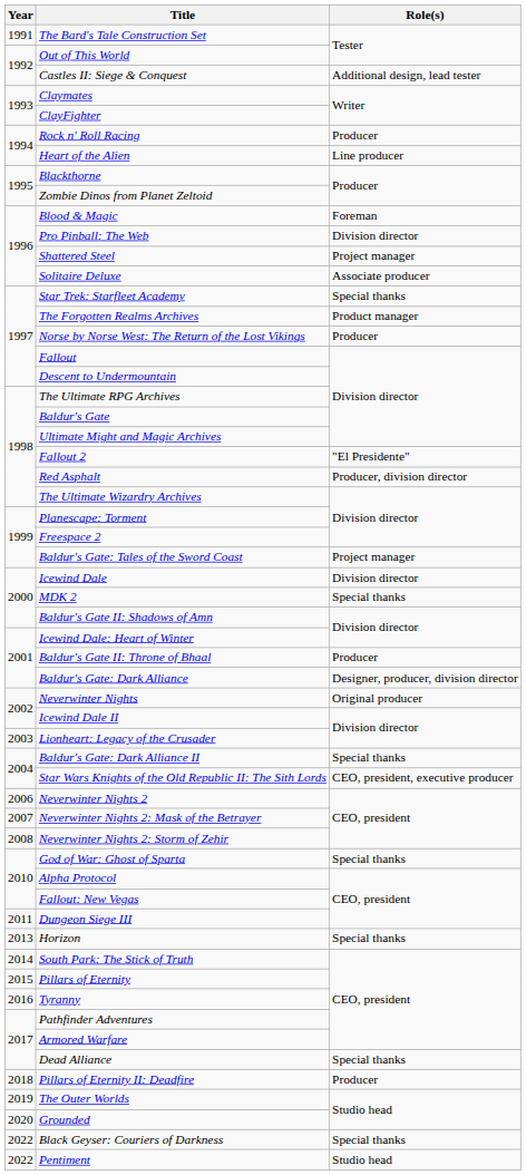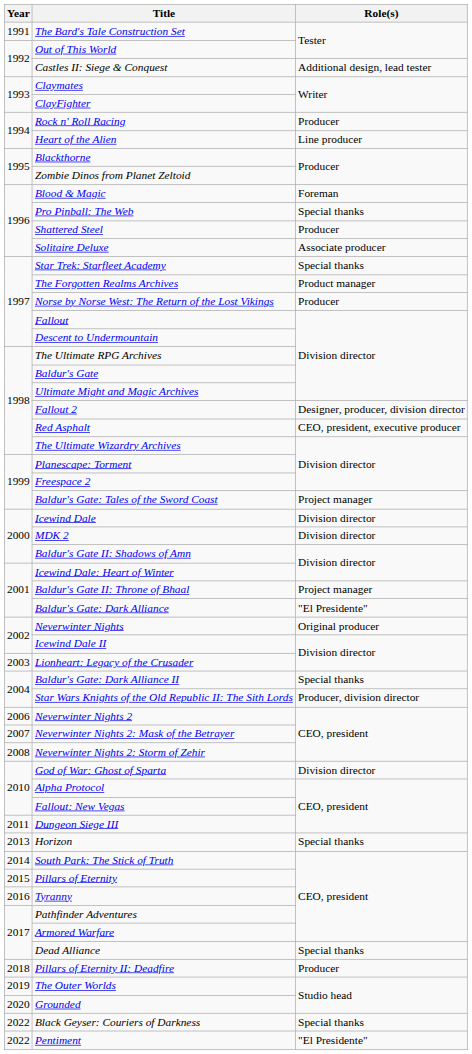 <table class="wikitable sortable">
 <tr>
 <th>Year</th>
 <th>Title</th>
 <th>Role(s)</th>
 </tr>
 <tr>
 <td>1991</td>
 <td><em><a href='#'>The Bard's Tale Construction Set</a></em></td>
 <td rowspan="2">Tester</td>
 </tr>
 <tr>
 <td rowspan="2">1992</td>
 <td><em><a href='#'>Out of This World</a></em></td>
 </tr>
 <tr>
 <td><em>Castles II: Siege & Conquest</em></td>
 <td>Additional design, lead tester</td>
 </tr>
 <tr>
 <td rowspan="2">1993</td>
 <td><em><a href='#'>Claymates</a></em></td>
 <td rowspan="2">Writer</td>
 </tr>
 <tr>
 <td><em><a href='#'>ClayFighter</a></em></td>
 </tr>
 <tr>
 <td rowspan="2">1994</td>
 <td><em><a href='#'>Rock n' Roll Racing</a></em></td>
 <td>Producer</td>
 </tr>
 <tr>
 <td><em><a href='#'>Heart of the Alien</a></em></td>
 <td>Line producer</td>
 </tr>
 <tr>
 <td rowspan="2">1995</td>
 <td><em><a href='#'>Blackthorne</a></em></td>
 <td rowspan="2">Producer</td>
 </tr>
 <tr>
 <td><em>Zombie Dinos from Planet Zeltoid</em></td>
 </tr>
 <tr>
 <td rowspan="4">1996</td>
 <td><em><a href='#'>Blood & Magic</a></em></td>
 <td>Foreman</td>
 </tr>
 <tr>
 <td><em><a href='#'>Pro Pinball: The Web</a></em></td>
-<td>Division director</td>
+<td>Special thanks</td>
 </tr>
 <tr>
 <td><em><a href='#'>Shattered Steel</a></em></td>
-<td>Project manager</td>
+<td>Producer</td>
 </tr>
 <tr>
 <td><em><a href='#'>Solitaire Deluxe</a></em></td>
 <td>Associate producer</td>
 </tr>
 <tr>
 <td rowspan="5">1997</td>
 <td><em><a href='#'>Star Trek: Starfleet Academy</a></em></td>
 <td>Special thanks</td>
 </tr>
 <tr>
 <td><em><a href='#'>The Forgotten Realms Archives</a></em></td>
 <td>Product manager</td>
 </tr>
 <tr>
 <td><em><a href='#'>Norse by Norse West: The Return of the Lost Vikings</a></em></td>
 <td>Producer</td>
 </tr>
 <tr>
 <td><em><a href='#'>Fallout</a></em></td>
 <td rowspan="5">Division director</td>
 </tr>
 <tr>
 <td><em><a href='#'>Descent to Undermountain</a></em></td>
 </tr>
 <tr>
 <td rowspan="6">1998</td>
 <td><em>The Ultimate RPG Archives</em></td>
 </tr>
 <tr>
 <td><em><a href='#'>Baldur's Gate</a></em></td>
 </tr>
 <tr>
 <td><em><a href='#'>Ultimate Might and Magic Archives</a></em></td>
 </tr>
 <tr>
 <td><em><a href='#'>Fallout 2</a></em></td>
-<td>"El Presidente"</td>
+<td>Designer, producer, division director</td>
 </tr>
 <tr>
 <td><em><a href='#'>Red Asphalt</a></em></td>
-<td>Producer, division director</td>
+<td>CEO, president, executive producer</td>
 </tr>
 <tr>
 <td><em><a href='#'>The Ultimate Wizardry Archives</a></em></td>
 <td rowspan="3">Division director</td>
 </tr>
 <tr>
 <td rowspan="3">1999</td>
 <td><em><a href='#'>Planescape: Torment</a></em></td>
 </tr>
 <tr>
 <td><em><a href='#'>Freespace 2</a></em></td>
 </tr>
 <tr>
 <td><em><a href='#'>Baldur's Gate: Tales of the Sword Coast</a></em></td>
 <td>Project manager</td>
 </tr>
 <tr>
 <td rowspan="3">2000</td>
 <td><em><a href='#'>Icewind Dale</a></em></td>
 <td>Division director</td>
 </tr>
 <tr>
 <td><em><a href='#'>MDK 2</a></em></td>
-<td>Special thanks</td>
+<td>Division director</td>
 </tr>
 <tr>
 <td><em><a href='#'>Baldur's Gate II: Shadows of Amn</a></em></td>
 <td rowspan="2">Division director</td>
 </tr>
 <tr>
 <td rowspan="3">2001</td>
 <td><em><a href='#'>Icewind Dale: Heart of Winter</a></em></td>
 </tr>
 <tr>
 <td><em><a href='#'>Baldur's Gate II: Throne of Bhaal</a></em></td>
-<td>Producer</td>
+<td>Project manager</td>
 </tr>
 <tr>
 <td><em><a href='#'>Baldur's Gate: Dark Alliance</a></em></td>
-<td>Designer, producer, division director</td>
+<td>"El Presidente"</td>
 </tr>
 <tr>
 <td rowspan="2">2002</td>
 <td><em><a href='#'>Neverwinter Nights</a></em></td>
 <td>Original producer</td>
 </tr>
 <tr>
 <td><em><a href='#'>Icewind Dale II</a></em></td>
 <td rowspan="2">Division director</td>
 </tr>
 <tr>
 <td>2003</td>
 <td><em><a href='#'>Lionheart: Legacy of the Crusader</a></em></td>
 </tr>
 <tr>
 <td rowspan="2">2004</td>
 <td><em><a href='#'>Baldur's Gate: Dark Alliance II</a></em></td>
 <td>Special thanks</td>
 </tr>
 <tr>
 <td><em><a href='#'>Star Wars Knights of the Old Republic II: The Sith Lords</a></em></td>
-<td>CEO, president, executive producer</td>
+<td>Producer, division director</td>
 </tr>
 <tr>
 <td>2006</td>
 <td><em><a href='#'>Neverwinter Nights 2</a></em></td>
 <td rowspan="3">CEO, president</td>
 </tr>
 <tr>
 <td>2007</td>
 <td><em><a href='#'>Neverwinter Nights 2: Mask of the Betrayer</a></em></td>
 </tr>
 <tr>
 <td>2008</td>
 <td><em><a href='#'>Neverwinter Nights 2: Storm of Zehir</a></em></td>
 </tr>
 <tr>
 <td rowspan="3">2010</td>
 <td><em><a href='#'>God of War: Ghost of Sparta</a></em></td>
-<td>Special thanks</td>
+<td>Division director</td>
 </tr>
 <tr>
 <td><em><a href='#'>Alpha Protocol</a></em></td>
 <td rowspan="3">CEO, president</td>
 </tr>
 <tr>
 <td><em><a href='#'>Fallout: New Vegas</a></em></td>
 </tr>
 <tr>
 <td>2011</td>
 <td><em><a href='#'>Dungeon Siege III</a></em></td>
 </tr>
 <tr>
 <td>2013</td>
 <td><em>Horizon</em></td>
 <td>Special thanks</td>
 </tr>
 <tr>
 <td>2014</td>
 <td><em><a href='#'>South Park: The Stick of Truth</a></em></td>
 <td rowspan="5">CEO, president</td>
 </tr>
 <tr>
 <td>2015</td>
 <td><em><a href='#'>Pillars of Eternity</a></em></td>
 </tr>
 <tr>
 <td>2016</td>
 <td><em><a href='#'>Tyranny</a></em></td>
 </tr>
 <tr>
 <td rowspan="3">2017</td>
 <td><em>Pathfinder Adventures</em></td>
 </tr>
 <tr>
 <td><em><a href='#'>Armored Warfare</a></em></td>
 </tr>
 <tr>
 <td><em>Dead Alliance</em></td>
 <td>Special thanks</td>
 </tr>
 <tr>
 <td>2018</td>
 <td><em><a href='#'>Pillars of Eternity II: Deadfire</a></em></td>
 <td>Producer</td>
 </tr>
 <tr>
 <td>2019</td>
 <td><em><a href='#'>The Outer Worlds</a></em></td>
 <td rowspan="2">Studio head</td>
 </tr>
 <tr>
 <td>2020</td>
 <td><em><a href='#'>Grounded</a></em></td>
 </tr>
 <tr>
 <td>2022</td>
 <td><em>Black Geyser: Couriers of Darkness</em></td>
 <td>Special thanks</td>
 </tr>
 <tr>
 <td>2022</td>
 <td><em><a href='#'>Pentiment</a></em></td>
-<td>Studio head</td>
+<td>"El Presidente"</td>
 </tr>
 </table>
